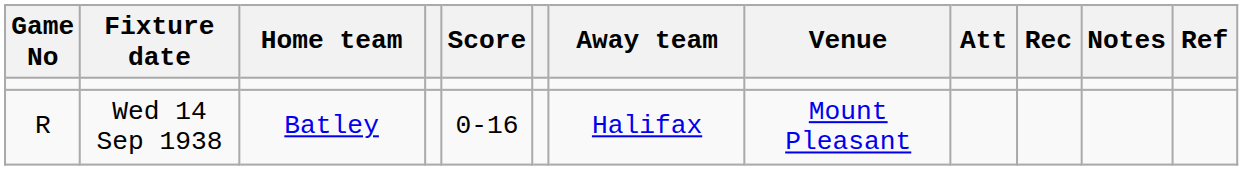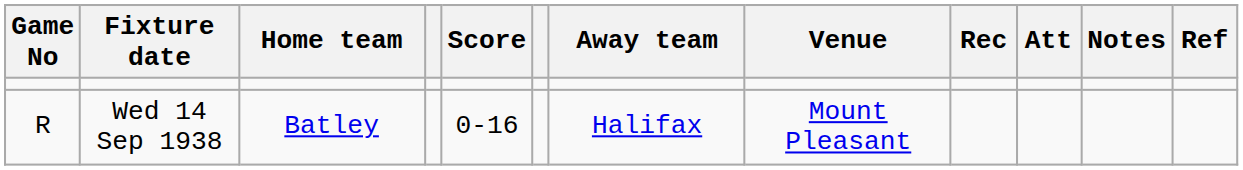 <table class="wikitable" style="text-align:center;">
 <tr>
 <th width=20 abbr="No">Game No</th>
 <th width=100 abbr="Date">Fixture date</th>
 <th width=150 abbr="Home team">Home team</th>
 <th width=5 abbr="space"></th>
 <th width=20 abbr="Score">Score</th>
 <th width=5 abbr="space"></th>
 <th width=150 abbr="Away team">Away team</th>
 <th width=150 abbr="Venue">Venue</th>
+<th width=30 abbr="Rec">Rec</th>
 <th width=30 abbr="Att">Att</th>
-<th width=30 abbr="Rec">Rec</th>
 <th width=20 abbr="Notes">Notes</th>
 <th width=30 abbr="Ref">Ref</th>
 </tr>
 <tr>
 <td></td>
 <td></td>
 <td></td>
 <td></td>
 <td></td>
 <td></td>
 <td></td>
 <td></td>
 <td></td>
 <td></td>
 <td></td>
 <td></td>
 </tr>
 <tr>
 <td>R</td>
 <td>Wed 14 Sep 1938</td>
 <td><a href='#'>Batley</a></td>
 <td></td>
 <td>0-16</td>
 <td></td>
 <td><a href='#'>Halifax</a></td>
 <td><a href='#'>Mount Pleasant</a></td>
 <td></td>
 <td></td>
 <td></td>
 <td></td>
 </tr>
 </table>
